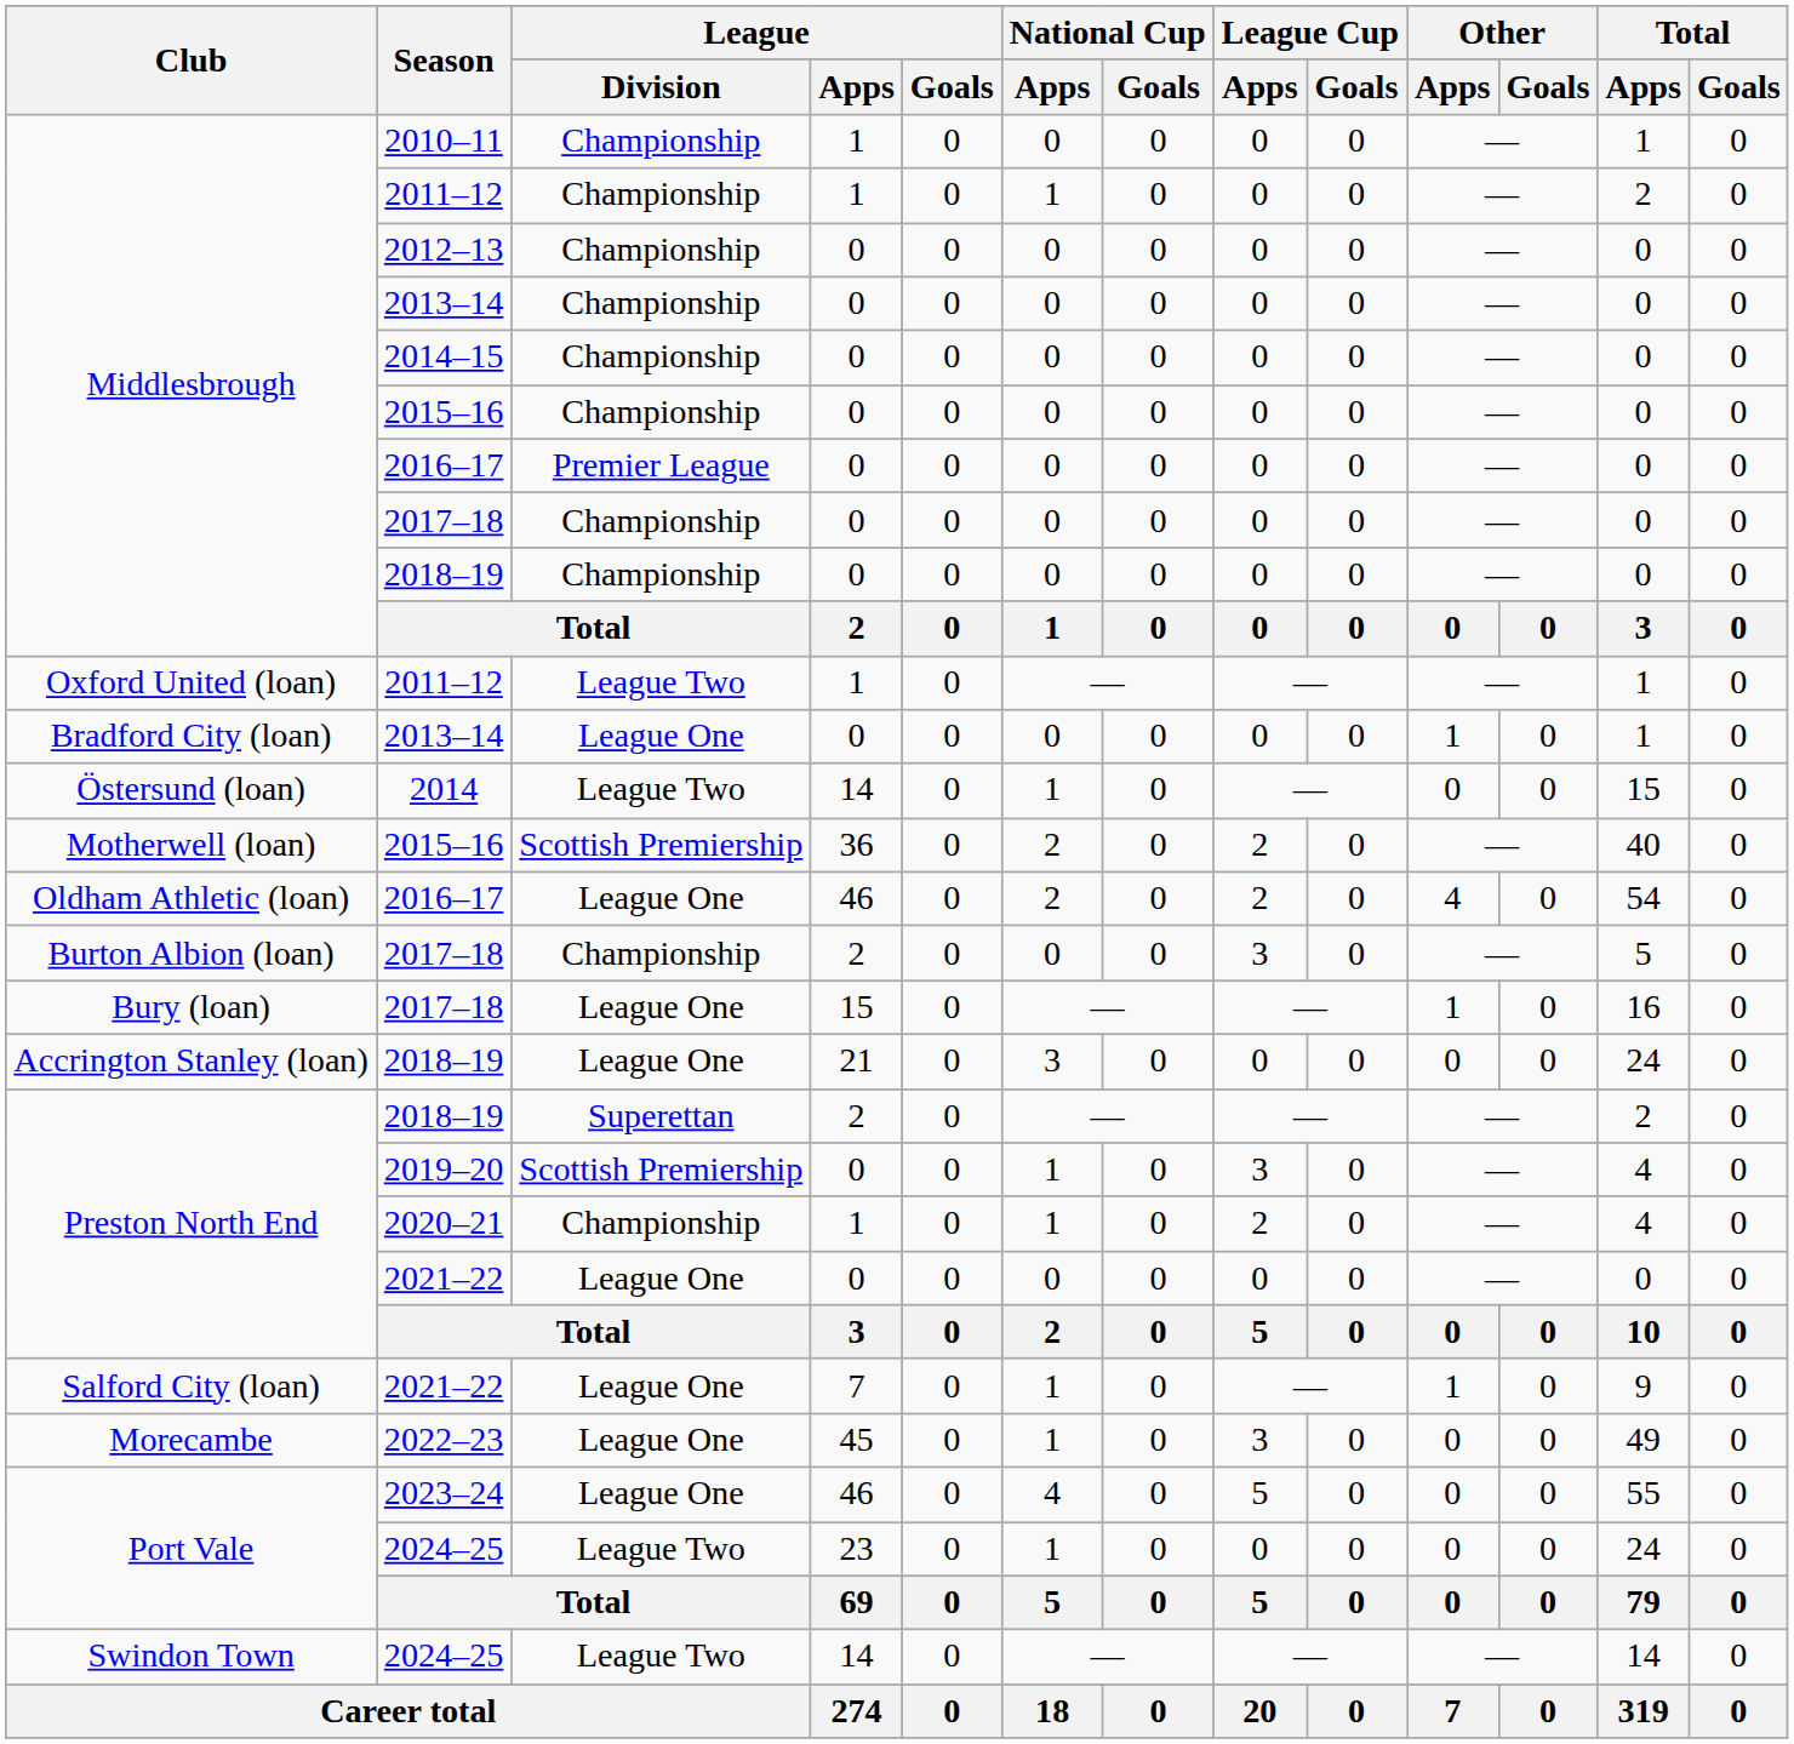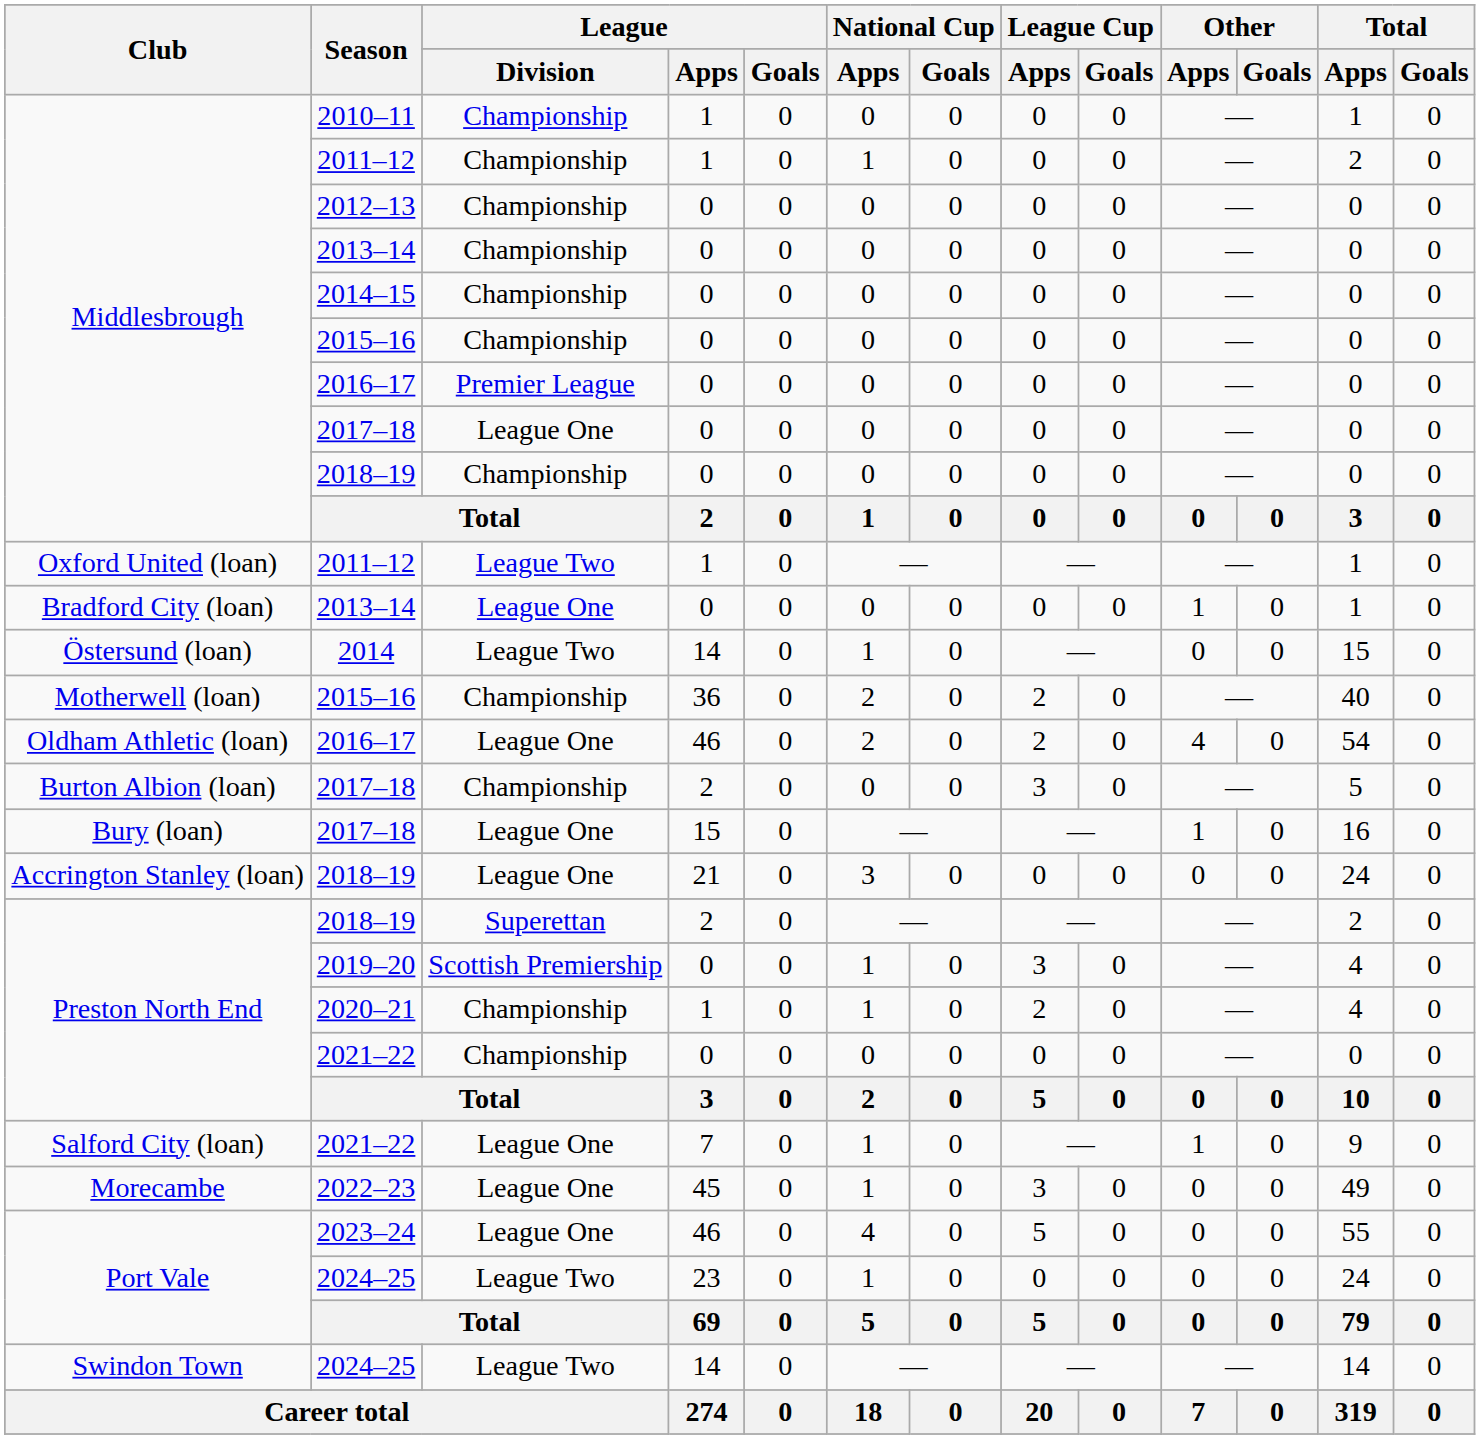 <table class="wikitable" style="text-align: center">
 <tr>
 <th rowspan="2">Club</th>
 <th rowspan="2">Season</th>
 <th colspan="3">League</th>
 <th colspan="2">National Cup</th>
 <th colspan="2">League Cup</th>
 <th colspan="2">Other</th>
 <th colspan="2">Total</th>
 </tr>
 <tr>
 <th>Division</th>
 <th>Apps</th>
 <th>Goals</th>
 <th>Apps</th>
 <th>Goals</th>
 <th>Apps</th>
 <th>Goals</th>
 <th>Apps</th>
 <th>Goals</th>
 <th>Apps</th>
 <th>Goals</th>
 </tr>
 <tr>
 <td rowspan="10"><a href='#'>Middlesbrough</a></td>
 <td><a href='#'>2010–11</a></td>
 <td><a href='#'>Championship</a></td>
 <td>1</td>
 <td>0</td>
 <td>0</td>
 <td>0</td>
 <td>0</td>
 <td>0</td>
 <td colspan=2>—</td>
 <td>1</td>
 <td>0</td>
 </tr>
 <tr>
 <td><a href='#'>2011–12</a></td>
 <td>Championship</td>
 <td>1</td>
 <td>0</td>
 <td>1</td>
 <td>0</td>
 <td>0</td>
 <td>0</td>
 <td colspan=2>—</td>
 <td>2</td>
 <td>0</td>
 </tr>
 <tr>
 <td><a href='#'>2012–13</a></td>
 <td>Championship</td>
 <td>0</td>
 <td>0</td>
 <td>0</td>
 <td>0</td>
 <td>0</td>
 <td>0</td>
 <td colspan=2>—</td>
 <td>0</td>
 <td>0</td>
 </tr>
 <tr>
 <td><a href='#'>2013–14</a></td>
 <td>Championship</td>
 <td>0</td>
 <td>0</td>
 <td>0</td>
 <td>0</td>
 <td>0</td>
 <td>0</td>
 <td colspan=2>—</td>
 <td>0</td>
 <td>0</td>
 </tr>
 <tr>
 <td><a href='#'>2014–15</a></td>
 <td>Championship</td>
 <td>0</td>
 <td>0</td>
 <td>0</td>
 <td>0</td>
 <td>0</td>
 <td>0</td>
 <td colspan=2>—</td>
 <td>0</td>
 <td>0</td>
 </tr>
 <tr>
 <td><a href='#'>2015–16</a></td>
 <td>Championship</td>
 <td>0</td>
 <td>0</td>
 <td>0</td>
 <td>0</td>
 <td>0</td>
 <td>0</td>
 <td colspan=2>—</td>
 <td>0</td>
 <td>0</td>
 </tr>
 <tr>
 <td><a href='#'>2016–17</a></td>
 <td><a href='#'>Premier League</a></td>
 <td>0</td>
 <td>0</td>
 <td>0</td>
 <td>0</td>
 <td>0</td>
 <td>0</td>
 <td colspan=2>—</td>
 <td>0</td>
 <td>0</td>
 </tr>
 <tr>
 <td><a href='#'>2017–18</a></td>
-<td>Championship</td>
+<td>League One</td>
 <td>0</td>
 <td>0</td>
 <td>0</td>
 <td>0</td>
 <td>0</td>
 <td>0</td>
 <td colspan=2>—</td>
 <td>0</td>
 <td>0</td>
 </tr>
 <tr>
 <td><a href='#'>2018–19</a></td>
 <td>Championship</td>
 <td>0</td>
 <td>0</td>
 <td>0</td>
 <td>0</td>
 <td>0</td>
 <td>0</td>
 <td colspan=2>—</td>
 <td>0</td>
 <td>0</td>
 </tr>
 <tr>
 <th colspan="2">Total</th>
 <th>2</th>
 <th>0</th>
 <th>1</th>
 <th>0</th>
 <th>0</th>
 <th>0</th>
 <th>0</th>
 <th>0</th>
 <th>3</th>
 <th>0</th>
 </tr>
 <tr>
 <td><a href='#'>Oxford United</a> (loan)</td>
 <td><a href='#'>2011–12</a></td>
 <td><a href='#'>League Two</a></td>
 <td>1</td>
 <td>0</td>
 <td colspan=2>—</td>
 <td colspan=2>—</td>
 <td colspan=2>—</td>
 <td>1</td>
 <td>0</td>
 </tr>
 <tr>
 <td><a href='#'>Bradford City</a> (loan)</td>
 <td><a href='#'>2013–14</a></td>
 <td><a href='#'>League One</a></td>
 <td>0</td>
 <td>0</td>
 <td>0</td>
 <td>0</td>
 <td>0</td>
 <td>0</td>
 <td>1</td>
 <td>0</td>
 <td>1</td>
 <td>0</td>
 </tr>
 <tr>
 <td><a href='#'>Östersund</a> (loan)</td>
 <td><a href='#'>2014</a></td>
 <td>League Two</td>
 <td>14</td>
 <td>0</td>
 <td>1</td>
 <td>0</td>
 <td colspan="2">—</td>
 <td>0</td>
 <td>0</td>
 <td>15</td>
 <td>0</td>
 </tr>
 <tr>
 <td><a href='#'>Motherwell</a> (loan)</td>
 <td><a href='#'>2015–16</a></td>
-<td><a href='#'>Scottish Premiership</a></td>
+<td>Championship</td>
 <td>36</td>
 <td>0</td>
 <td>2</td>
 <td>0</td>
 <td>2</td>
 <td>0</td>
 <td colspan=2>—</td>
 <td>40</td>
 <td>0</td>
 </tr>
 <tr>
 <td><a href='#'>Oldham Athletic</a> (loan)</td>
 <td><a href='#'>2016–17</a></td>
 <td>League One</td>
 <td>46</td>
 <td>0</td>
 <td>2</td>
 <td>0</td>
 <td>2</td>
 <td>0</td>
 <td>4</td>
 <td>0</td>
 <td>54</td>
 <td>0</td>
 </tr>
 <tr>
 <td><a href='#'>Burton Albion</a> (loan)</td>
 <td><a href='#'>2017–18</a></td>
 <td>Championship</td>
 <td>2</td>
 <td>0</td>
 <td>0</td>
 <td>0</td>
 <td>3</td>
 <td>0</td>
 <td colspan=2>—</td>
 <td>5</td>
 <td>0</td>
 </tr>
 <tr>
 <td><a href='#'>Bury</a> (loan)</td>
 <td><a href='#'>2017–18</a></td>
 <td>League One</td>
 <td>15</td>
 <td>0</td>
 <td colspan=2>—</td>
 <td colspan=2>—</td>
 <td>1</td>
 <td>0</td>
 <td>16</td>
 <td>0</td>
 </tr>
 <tr>
 <td><a href='#'>Accrington Stanley</a> (loan)</td>
 <td><a href='#'>2018–19</a></td>
 <td>League One</td>
 <td>21</td>
 <td>0</td>
 <td>3</td>
 <td>0</td>
 <td>0</td>
 <td>0</td>
 <td>0</td>
 <td>0</td>
 <td>24</td>
 <td>0</td>
 </tr>
 <tr>
 <td rowspan=5><a href='#'>Preston North End</a></td>
 <td><a href='#'>2018–19</a></td>
 <td><a href='#'>Superettan</a></td>
 <td>2</td>
 <td>0</td>
 <td colspan=2>—</td>
 <td colspan=2>—</td>
 <td colspan=2>—</td>
 <td>2</td>
 <td>0</td>
 </tr>
 <tr>
 <td><a href='#'>2019–20</a></td>
 <td><a href='#'>Scottish Premiership</a></td>
 <td>0</td>
 <td>0</td>
 <td>1</td>
 <td>0</td>
 <td>3</td>
 <td>0</td>
 <td colspan=2>—</td>
 <td>4</td>
 <td>0</td>
 </tr>
 <tr>
 <td><a href='#'>2020–21</a></td>
 <td>Championship</td>
 <td>1</td>
 <td>0</td>
 <td>1</td>
 <td>0</td>
 <td>2</td>
 <td>0</td>
 <td colspan=2>—</td>
 <td>4</td>
 <td>0</td>
 </tr>
 <tr>
 <td><a href='#'>2021–22</a></td>
-<td>League One</td>
+<td>Championship</td>
 <td>0</td>
 <td>0</td>
 <td>0</td>
 <td>0</td>
 <td>0</td>
 <td>0</td>
 <td colspan=2>—</td>
 <td>0</td>
 <td>0</td>
 </tr>
 <tr>
 <th colspan="2">Total</th>
 <th>3</th>
 <th>0</th>
 <th>2</th>
 <th>0</th>
 <th>5</th>
 <th>0</th>
 <th>0</th>
 <th>0</th>
 <th>10</th>
 <th>0</th>
 </tr>
 <tr>
 <td><a href='#'>Salford City</a> (loan)</td>
 <td><a href='#'>2021–22</a></td>
 <td>League One</td>
 <td>7</td>
 <td>0</td>
 <td>1</td>
 <td>0</td>
 <td colspan=2>—</td>
 <td>1</td>
 <td>0</td>
 <td>9</td>
 <td>0</td>
 </tr>
 <tr>
 <td><a href='#'>Morecambe</a></td>
 <td><a href='#'>2022–23</a></td>
 <td>League One</td>
 <td>45</td>
 <td>0</td>
 <td>1</td>
 <td>0</td>
 <td>3</td>
 <td>0</td>
 <td>0</td>
 <td>0</td>
 <td>49</td>
 <td>0</td>
 </tr>
 <tr>
 <td rowspan=3><a href='#'>Port Vale</a></td>
 <td><a href='#'>2023–24</a></td>
 <td>League One</td>
 <td>46</td>
 <td>0</td>
 <td>4</td>
 <td>0</td>
 <td>5</td>
 <td>0</td>
 <td>0</td>
 <td>0</td>
 <td>55</td>
 <td>0</td>
 </tr>
 <tr>
 <td><a href='#'>2024–25</a></td>
 <td>League Two</td>
 <td>23</td>
 <td>0</td>
 <td>1</td>
 <td>0</td>
 <td>0</td>
 <td>0</td>
 <td>0</td>
 <td>0</td>
 <td>24</td>
 <td>0</td>
 </tr>
 <tr>
 <th colspan="2">Total</th>
 <th>69</th>
 <th>0</th>
 <th>5</th>
 <th>0</th>
 <th>5</th>
 <th>0</th>
 <th>0</th>
 <th>0</th>
 <th>79</th>
 <th>0</th>
 </tr>
 <tr>
 <td><a href='#'>Swindon Town</a></td>
 <td><a href='#'>2024–25</a></td>
 <td>League Two</td>
 <td>14</td>
 <td>0</td>
 <td colspan=2>—</td>
 <td colspan=2>—</td>
 <td colspan=2>—</td>
 <td>14</td>
 <td>0</td>
 </tr>
 <tr>
 <th colspan="3">Career total</th>
 <th>274</th>
 <th>0</th>
 <th>18</th>
 <th>0</th>
 <th>20</th>
 <th>0</th>
 <th>7</th>
 <th>0</th>
 <th>319</th>
 <th>0</th>
 </tr>
 </table>
